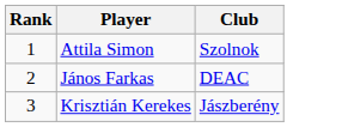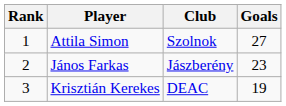 <table class="wikitable" style="text-align:center">
 <tr>
 <th>Rank</th>
 <th>Player</th>
 <th>Club</th>
+<th>Goals</th>
 </tr>
 <tr>
 <td>1</td>
 <td align="left"> <a href='#'>Attila Simon</a></td>
 <td align="left"><a href='#'>Szolnok</a></td>
+<td>27</td>
 </tr>
 <tr>
 <td>2</td>
 <td align="left"> <a href='#'>János Farkas</a></td>
-<td align="left"><a href='#'>DEAC</a></td>
+<td align="left"><a href='#'>Jászberény</a></td>
+<td>23</td>
 </tr>
 <tr>
 <td>3</td>
 <td align="left"> <a href='#'>Krisztián Kerekes</a></td>
-<td align="left"><a href='#'>Jászberény</a></td>
+<td align="left"><a href='#'>DEAC</a></td>
+<td>19</td>
 </tr>
 </table>
